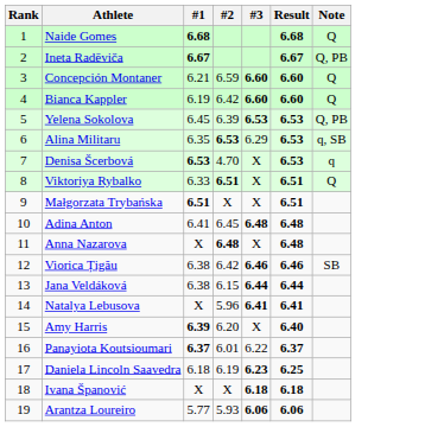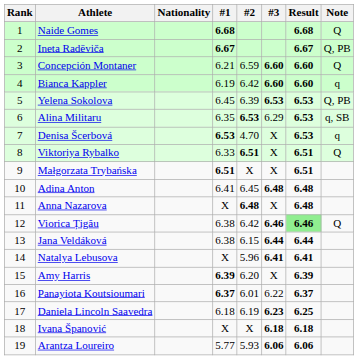 <table class="wikitable" style="text-align:center">
 <tr>
 <th>Rank</th>
 <th>Athlete</th>
+<th>Nationality</th>
 <th>#1</th>
 <th>#2</th>
 <th>#3</th>
 <th>Result</th>
 <th>Note</th>
 </tr>
 <tr bgcolor=ccffcc>
 <td>1</td>
 <td align=left><a href='#'>Naide Gomes</a></td>
+<td align=left></td>
 <td><strong>6.68</strong></td>
 <td></td>
 <td></td>
 <td><strong>6.68</strong></td>
 <td>Q</td>
 </tr>
 <tr bgcolor=ccffcc>
 <td>2</td>
 <td align=left><a href='#'>Ineta Radēviča</a></td>
+<td align=left></td>
 <td><strong>6.67</strong></td>
 <td></td>
 <td></td>
 <td><strong>6.67</strong></td>
 <td>Q, PB</td>
 </tr>
 <tr bgcolor=ccffcc>
 <td>3</td>
 <td align=left><a href='#'>Concepción Montaner</a></td>
+<td align=left></td>
 <td>6.21</td>
 <td>6.59</td>
 <td><strong>6.60</strong></td>
 <td><strong>6.60</strong></td>
 <td>Q</td>
 </tr>
 <tr bgcolor=ccffcc>
 <td>4</td>
 <td align=left><a href='#'>Bianca Kappler</a></td>
+<td align=left></td>
 <td>6.19</td>
 <td>6.42</td>
 <td><strong>6.60</strong></td>
 <td><strong>6.60</strong></td>
-<td>Q</td>
+<td>q</td>
 </tr>
 <tr bgcolor=ddffdd>
 <td>5</td>
 <td align=left><a href='#'>Yelena Sokolova</a></td>
+<td align=left></td>
 <td>6.45</td>
 <td>6.39</td>
 <td><strong>6.53</strong></td>
 <td><strong>6.53</strong></td>
 <td>Q, PB</td>
 </tr>
 <tr bgcolor=ddffdd>
 <td>6</td>
 <td align=left><a href='#'>Alina Militaru</a></td>
+<td align=left></td>
 <td>6.35</td>
 <td><strong>6.53</strong></td>
 <td>6.29</td>
 <td><strong>6.53</strong></td>
 <td>q, SB</td>
 </tr>
 <tr bgcolor=ddffdd>
 <td>7</td>
 <td align=left><a href='#'>Denisa Šcerbová</a></td>
+<td align=left></td>
 <td><strong>6.53</strong></td>
 <td>4.70</td>
 <td>X</td>
 <td><strong>6.53</strong></td>
 <td>q</td>
 </tr>
 <tr bgcolor=ddffdd>
 <td>8</td>
 <td align=left><a href='#'>Viktoriya Rybalko</a></td>
+<td align=left></td>
 <td>6.33</td>
 <td><strong>6.51</strong></td>
 <td>X</td>
 <td><strong>6.51</strong></td>
 <td>Q</td>
 </tr>
 <tr>
 <td>9</td>
 <td align=left><a href='#'>Małgorzata Trybańska</a></td>
+<td align=left></td>
 <td><strong>6.51</strong></td>
 <td>X</td>
 <td>X</td>
 <td><strong>6.51</strong></td>
 <td></td>
 </tr>
 <tr>
 <td>10</td>
 <td align=left><a href='#'>Adina Anton</a></td>
+<td align=left></td>
 <td>6.41</td>
 <td>6.45</td>
 <td><strong>6.48</strong></td>
 <td><strong>6.48</strong></td>
 <td></td>
 </tr>
 <tr>
 <td>11</td>
 <td align=left><a href='#'>Anna Nazarova</a></td>
+<td align=left></td>
 <td>X</td>
 <td><strong>6.48</strong></td>
 <td>X</td>
 <td><strong>6.48</strong></td>
 <td></td>
 </tr>
 <tr>
 <td>12</td>
 <td align=left><a href='#'>Viorica Țigău</a></td>
+<td align=left></td>
 <td>6.38</td>
 <td>6.42</td>
 <td><strong>6.46</strong></td>
-<td><strong>6.46</strong></td>
-<td>SB</td>
+<td style="background: lightgreen;"><strong>6.46</strong></td>
+<td>Q</td>
 </tr>
 <tr>
 <td>13</td>
 <td align=left><a href='#'>Jana Veldáková</a></td>
+<td align=left></td>
 <td>6.38</td>
 <td>6.15</td>
 <td><strong>6.44</strong></td>
 <td><strong>6.44</strong></td>
 <td></td>
 </tr>
 <tr>
 <td>14</td>
 <td align=left><a href='#'>Natalya Lebusova</a></td>
+<td align=left></td>
 <td>X</td>
 <td>5.96</td>
 <td><strong>6.41</strong></td>
 <td><strong>6.41</strong></td>
 <td></td>
 </tr>
 <tr>
 <td>15</td>
 <td align=left><a href='#'>Amy Harris</a></td>
+<td align=left></td>
 <td><strong>6.39</strong></td>
 <td>6.20</td>
 <td>X</td>
-<td><strong>6.40</strong></td>
+<td><strong>6.39</strong></td>
 <td></td>
 </tr>
 <tr>
 <td>16</td>
 <td align=left><a href='#'>Panayiota Koutsioumari</a></td>
+<td align=left></td>
 <td><strong>6.37</strong></td>
 <td>6.01</td>
 <td>6.22</td>
 <td><strong>6.37</strong></td>
 <td></td>
 </tr>
 <tr>
 <td>17</td>
 <td align=left><a href='#'>Daniela Lincoln Saavedra</a></td>
+<td align=left></td>
 <td>6.18</td>
 <td>6.19</td>
 <td><strong>6.23</strong></td>
 <td><strong>6.25</strong></td>
 <td></td>
 </tr>
 <tr>
 <td>18</td>
 <td align=left><a href='#'>Ivana Španović</a></td>
+<td align=left></td>
 <td>X</td>
 <td>X</td>
 <td><strong>6.18</strong></td>
 <td><strong>6.18</strong></td>
 <td></td>
 </tr>
 <tr>
 <td>19</td>
 <td align=left><a href='#'>Arantza Loureiro</a></td>
+<td align=left></td>
 <td>5.77</td>
 <td>5.93</td>
 <td><strong>6.06</strong></td>
 <td><strong>6.06</strong></td>
 <td></td>
 </tr>
 </table>
